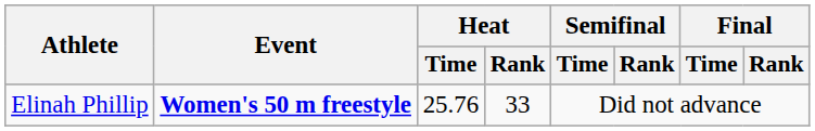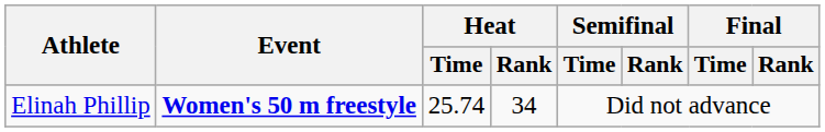 <table class=wikitable style="font-size:90%">
 <tr>
 <th rowspan="2">Athlete</th>
 <th rowspan="2">Event</th>
 <th colspan="2">Heat</th>
 <th colspan="2">Semifinal</th>
 <th colspan="2">Final</th>
 </tr>
 <tr style="font-size:95%">
 <th>Time</th>
 <th>Rank</th>
 <th>Time</th>
 <th>Rank</th>
 <th>Time</th>
 <th>Rank</th>
 </tr>
 <tr align=center>
 <td align=left><a href='#'>Elinah Phillip</a></td>
 <td align=left><strong><a href='#'>Women's 50 m freestyle</a></strong></td>
-<td>25.76</td>
-<td>33</td>
+<td>25.74</td>
+<td>34</td>
 <td colspan="4">Did not advance</td>
 </tr>
 </table>
